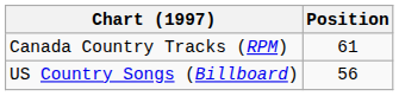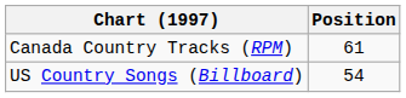 <table class="wikitable sortable">
 <tr>
 <th scope="col">Chart (1997)</th>
 <th scope="col">Position</th>
 </tr>
 <tr>
 <td>Canada Country Tracks (<em><a href='#'>RPM</a></em>)</td>
 <td align="center">61</td>
 </tr>
 <tr>
 <td>US <a href='#'>Country Songs</a> (<em><a href='#'>Billboard</a></em>)</td>
-<td align="center">56</td>
+<td align="center">54</td>
 </tr>
 </table>
